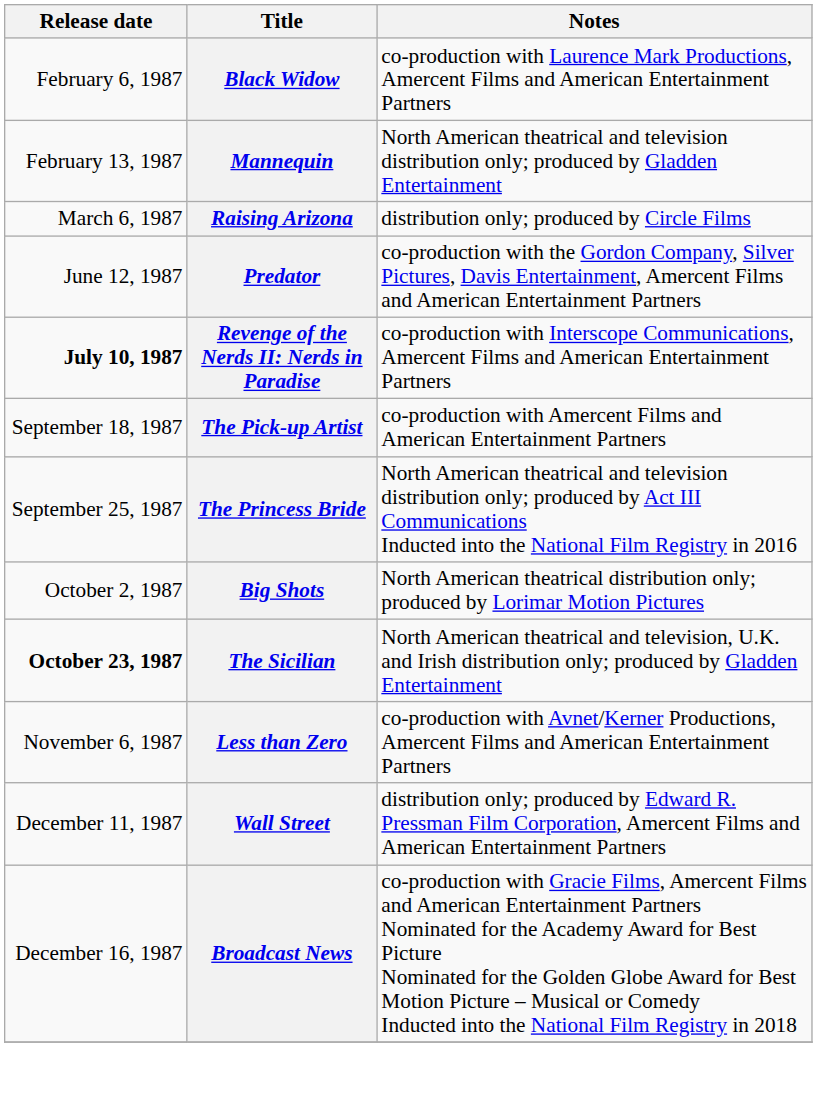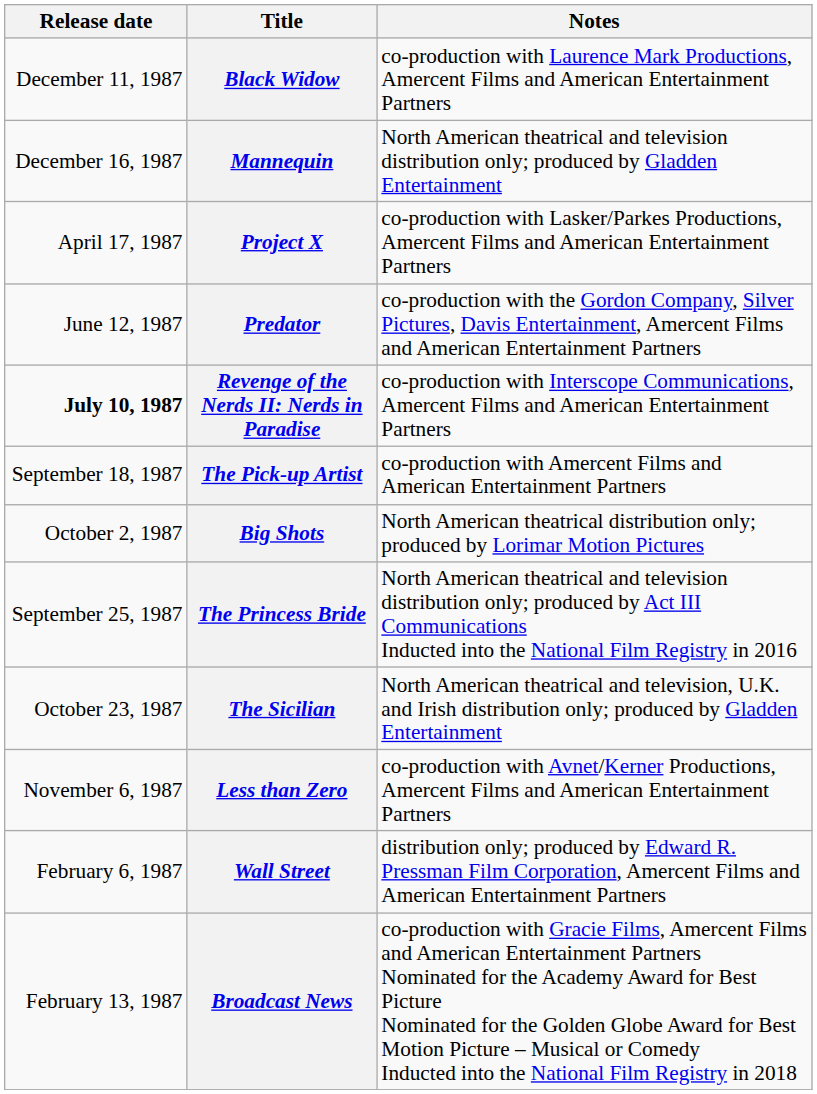 <table class="wikitable plainrowheaders sortable">
 <tr>
 <th scope="col" style="width:130px;">Release date</th>
 <th scope="col">Title</th>
 <th scope="col" class="unsortable">Notes</th>
 </tr>
 <tr>
-<td style="text-align:right;">February 6, 1987</td>
+<td style="text-align:right;">December 11, 1987</td>
 <th scope="row"><em><a href='#'>Black Widow</a></em></th>
 <td>co-production with <a href='#'>Laurence Mark Productions</a>, Amercent Films and American Entertainment Partners</td>
 </tr>
 <tr>
-<td style="text-align:right;">February 13, 1987</td>
+<td style="text-align:right;">December 16, 1987</td>
 <th scope="row"><em><a href='#'>Mannequin</a></em></th>
 <td>North American theatrical and television distribution only; produced by <a href='#'>Gladden Entertainment</a></td>
 </tr>
 <tr>
-<td style="text-align:right;">March 6, 1987</td>
-<th scope="row"><em><a href='#'>Raising Arizona</a></em></th>
-<td>distribution only; produced by <a href='#'>Circle Films</a></td>
+<td style="text-align:right;">April 17, 1987</td>
+<th scope="row"><em><a href='#'>Project X</a></em></th>
+<td>co-production with Lasker/Parkes Productions, Amercent Films and American Entertainment Partners</td>
 </tr>
 <tr>
 <td style="text-align:right;">June 12, 1987</td>
 <th scope="row"><em><a href='#'>Predator</a></em></th>
 <td>co-production with the <a href='#'>Gordon Company</a>, <a href='#'>Silver Pictures</a>, <a href='#'>Davis Entertainment</a>, Amercent Films and American Entertainment Partners</td>
 </tr>
 <tr>
 <td style="text-align:right;"><strong>July 10, 1987</strong></td>
 <th scope="row"><em><a href='#'>Revenge of the Nerds II: Nerds in Paradise</a></em></th>
 <td>co-production with <a href='#'>Interscope Communications</a>, Amercent Films and American Entertainment Partners</td>
 </tr>
 <tr>
 <td style="text-align:right;">September 18, 1987</td>
 <th scope="row"><em><a href='#'>The Pick-up Artist</a></em></th>
 <td>co-production with Amercent Films and American Entertainment Partners</td>
 </tr>
 <tr>
+<td style="text-align:right;">October 2, 1987</td>
+<th scope="row"><em><a href='#'>Big Shots</a></em></th>
+<td>North American theatrical distribution only; produced by <a href='#'>Lorimar Motion Pictures</a></td>
+</tr>
+<tr>
 <td style="text-align:right;">September 25, 1987</td>
 <th scope="row"><em><a href='#'>The Princess Bride</a></em></th>
 <td>North American theatrical and television distribution only; produced by <a href='#'>Act III Communications</a><br>Inducted into the <a href='#'>National Film Registry</a> in 2016</td>
 </tr>
 <tr>
-<td style="text-align:right;">October 2, 1987</td>
-<th scope="row"><em><a href='#'>Big Shots</a></em></th>
-<td>North American theatrical distribution only; produced by <a href='#'>Lorimar Motion Pictures</a></td>
-</tr>
-<tr>
-<td style="text-align:right;"><strong>October 23, 1987</strong></td>
+<td style="text-align:right;">October 23, 1987</td>
 <th scope="row"><em><a href='#'>The Sicilian</a></em></th>
 <td>North American theatrical and television, U.K. and Irish distribution only; produced by <a href='#'>Gladden Entertainment</a></td>
 </tr>
 <tr>
 <td style="text-align:right;">November 6, 1987</td>
 <th scope="row"><em><a href='#'>Less than Zero</a></em></th>
 <td>co-production with <a href='#'>Avnet</a>/<a href='#'>Kerner</a> Productions, Amercent Films and American Entertainment Partners</td>
 </tr>
 <tr>
-<td style="text-align:right;">December 11, 1987</td>
+<td style="text-align:right;">February 6, 1987</td>
 <th scope="row"><em><a href='#'>Wall Street</a></em></th>
 <td>distribution only; produced by <a href='#'>Edward R. Pressman Film Corporation</a>, Amercent Films and American Entertainment Partners</td>
 </tr>
 <tr>
-<td style="text-align:right;">December 16, 1987</td>
+<td style="text-align:right;">February 13, 1987</td>
 <th scope="row"><em><a href='#'>Broadcast News</a></em></th>
 <td>co-production with <a href='#'>Gracie Films</a>, Amercent Films and American Entertainment Partners<br>Nominated for the Academy Award for Best Picture<br>Nominated for the Golden Globe Award for Best Motion Picture – Musical or Comedy<br>Inducted into the <a href='#'>National Film Registry</a> in 2018</td>
 </tr>
 <tr>
 </tr>
 </table>
